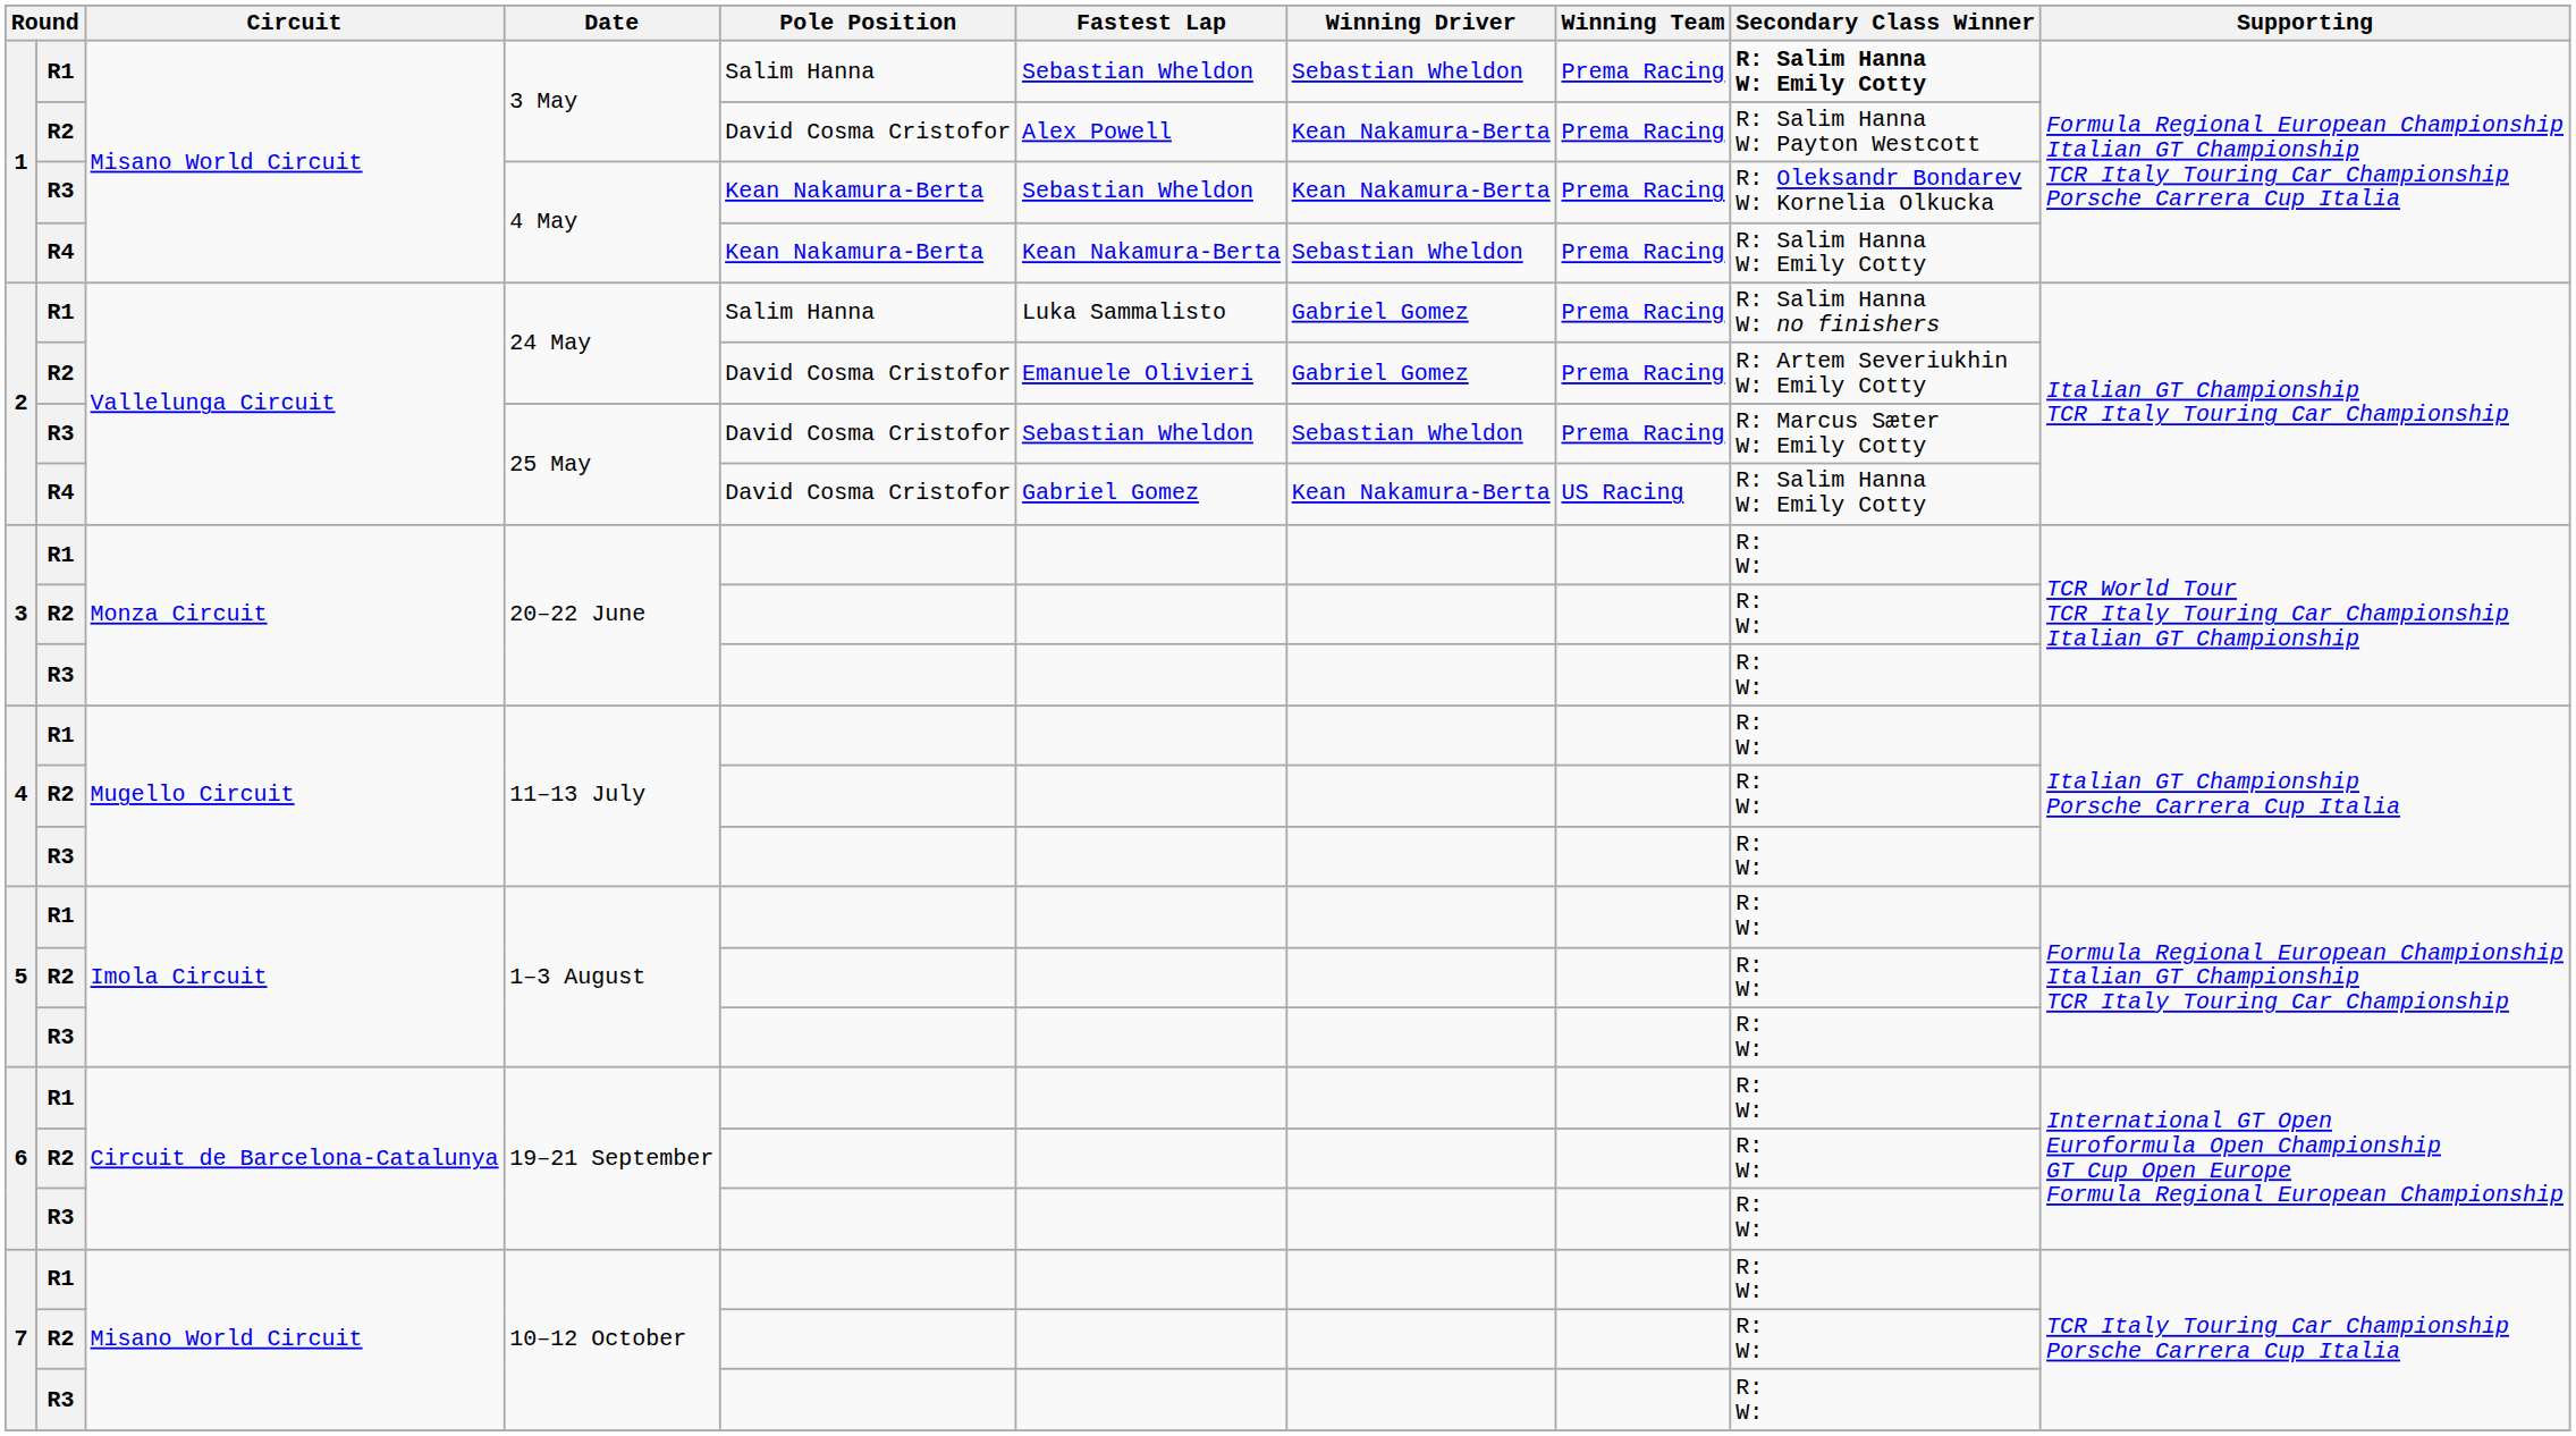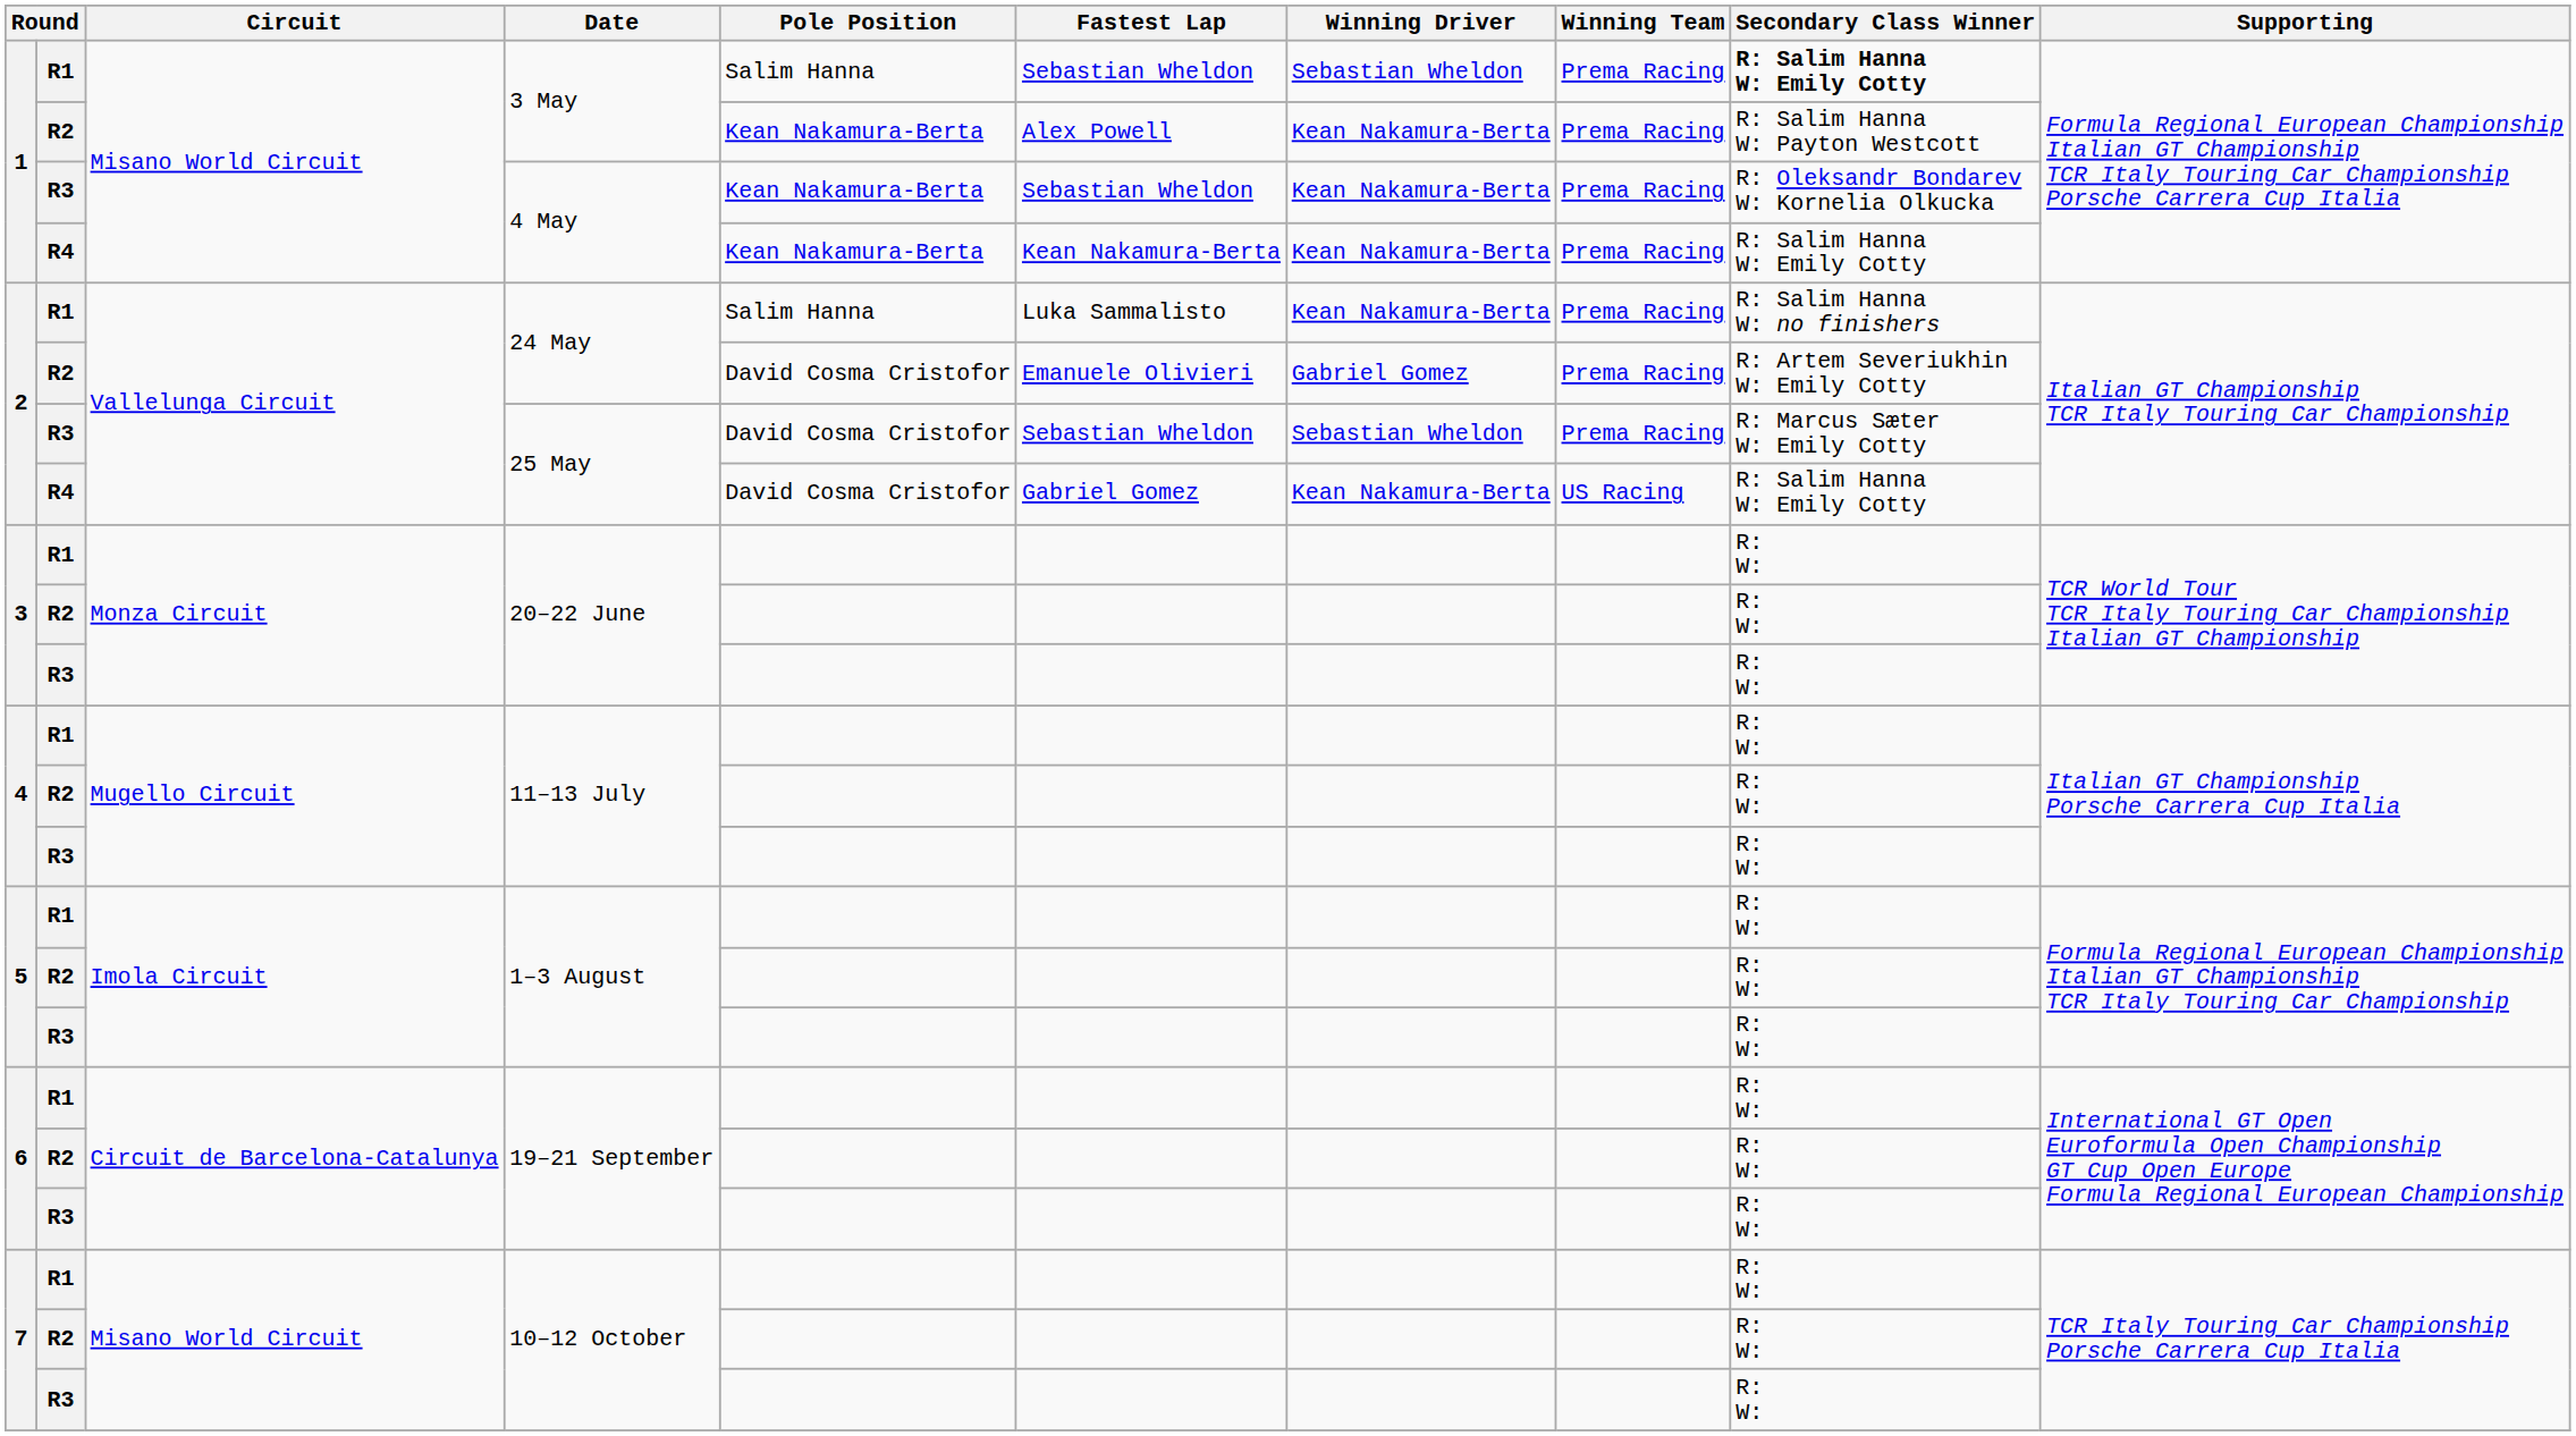 <table class="wikitable" style="font-size: 85%">
 <tr>
 <th colspan=2>Round</th>
 <th>Circuit</th>
 <th>Date</th>
 <th>Pole Position</th>
 <th>Fastest Lap</th>
 <th>Winning Driver</th>
 <th>Winning Team</th>
 <th>Secondary Class Winner</th>
 <th>Supporting</th>
 </tr>
 <tr>
 <th rowspan=4>1</th>
 <th>R1</th>
 <td rowspan=4> <a href='#'>Misano World Circuit</a></td>
 <td rowspan=2>3 May</td>
 <td nowrap> Salim Hanna</td>
 <td nowrap> <a href='#'>Sebastian Wheldon</a></td>
 <td nowrap> <a href='#'>Sebastian Wheldon</a></td>
 <td nowrap> <a href='#'>Prema Racing</a></td>
 <td nowrap><strong>R:  Salim Hanna<br>W:  Emily Cotty</strong></td>
 <td rowspan=4><em><a href='#'>Formula Regional European Championship</a><br><a href='#'>Italian GT Championship</a><br><a href='#'>TCR Italy Touring Car Championship</a><br><a href='#'>Porsche Carrera Cup Italia</a></em></td>
 </tr>
 <tr>
 <th>R2</th>
-<td> David Cosma Cristofor</td>
+<td nowrap> <a href='#'>Kean Nakamura-Berta</a></td>
 <td nowrap> <a href='#'>Alex Powell</a></td>
 <td nowrap> <a href='#'>Kean Nakamura-Berta</a></td>
 <td nowrap> <a href='#'>Prema Racing</a></td>
 <td nowrap>R:  Salim Hanna<br>W:  Payton Westcott</td>
 </tr>
 <tr>
 <th>R3</th>
 <td rowspan=2>4 May</td>
 <td nowrap> <a href='#'>Kean Nakamura-Berta</a></td>
 <td nowrap> <a href='#'>Sebastian Wheldon</a></td>
 <td nowrap> <a href='#'>Kean Nakamura-Berta</a></td>
 <td nowrap> <a href='#'>Prema Racing</a></td>
 <td nowrap>R:  <a href='#'>Oleksandr Bondarev</a><br>W:  Kornelia Olkucka</td>
 </tr>
 <tr>
 <th>R4</th>
 <td nowrap> <a href='#'>Kean Nakamura-Berta</a></td>
 <td nowrap> <a href='#'>Kean Nakamura-Berta</a></td>
-<td> <a href='#'>Sebastian Wheldon</a></td>
+<td nowrap> <a href='#'>Kean Nakamura-Berta</a></td>
 <td nowrap> <a href='#'>Prema Racing</a></td>
 <td nowrap>R:  Salim Hanna<br>W:  Emily Cotty</td>
 </tr>
 <tr>
 <th rowspan=4>2</th>
 <th>R1</th>
 <td rowspan=4> <a href='#'>Vallelunga Circuit</a></td>
 <td rowspan=2>24 May</td>
 <td nowrap> Salim Hanna</td>
 <td> Luka Sammalisto</td>
-<td> <a href='#'>Gabriel Gomez</a></td>
+<td> <a href='#'>Kean Nakamura-Berta</a></td>
 <td> <a href='#'>Prema Racing</a></td>
 <td>R:  Salim Hanna<br>W: <em>no finishers</em></td>
 <td rowspan=4><em><a href='#'>Italian GT Championship</a><br><a href='#'>TCR Italy Touring Car Championship</a></em></td>
 </tr>
 <tr>
 <th>R2</th>
 <td> David Cosma Cristofor</td>
 <td> <a href='#'>Emanuele Olivieri</a></td>
 <td> <a href='#'>Gabriel Gomez</a></td>
 <td> <a href='#'>Prema Racing</a></td>
 <td>R:  Artem Severiukhin<br>W:  Emily Cotty</td>
 </tr>
 <tr>
 <th>R3</th>
 <td rowspan=2>25 May</td>
 <td nowrap> David Cosma Cristofor</td>
 <td> <a href='#'>Sebastian Wheldon</a></td>
 <td> <a href='#'>Sebastian Wheldon</a></td>
 <td> <a href='#'>Prema Racing</a></td>
 <td>R:  Marcus Sæter<br>W:  Emily Cotty</td>
 </tr>
 <tr>
 <th>R4</th>
 <td nowrap> David Cosma Cristofor</td>
 <td> <a href='#'>Gabriel Gomez</a></td>
 <td> <a href='#'>Kean Nakamura-Berta</a></td>
 <td> <a href='#'>US Racing</a></td>
 <td>R:  Salim Hanna<br>W:  Emily Cotty</td>
 </tr>
 <tr>
 <th rowspan=3>3</th>
 <th>R1</th>
 <td rowspan=3> <a href='#'>Monza Circuit</a></td>
 <td rowspan=3>20–22 June</td>
 <td></td>
 <td></td>
 <td></td>
 <td></td>
 <td>R: <br>W:</td>
 <td rowspan=3><em><a href='#'>TCR World Tour</a><br><a href='#'>TCR Italy Touring Car Championship</a><br><a href='#'>Italian GT Championship</a></em></td>
 </tr>
 <tr>
 <th>R2</th>
 <td></td>
 <td></td>
 <td></td>
 <td></td>
 <td>R: <br>W:</td>
 </tr>
 <tr>
 <th>R3</th>
 <td></td>
 <td></td>
 <td></td>
 <td></td>
 <td>R: <br>W:</td>
 </tr>
 <tr>
 <th rowspan=3>4</th>
 <th>R1</th>
 <td rowspan=3> <a href='#'>Mugello Circuit</a></td>
 <td rowspan=3>11–13 July</td>
 <td></td>
 <td></td>
 <td></td>
 <td></td>
 <td>R: <br>W:</td>
 <td rowspan=3><em><a href='#'>Italian GT Championship</a><br><a href='#'>Porsche Carrera Cup Italia</a></em></td>
 </tr>
 <tr>
 <th>R2</th>
 <td></td>
 <td></td>
 <td></td>
 <td></td>
 <td>R: <br>W:</td>
 </tr>
 <tr>
 <th>R3</th>
 <td></td>
 <td></td>
 <td></td>
 <td></td>
 <td>R: <br>W:</td>
 </tr>
 <tr>
 <th rowspan=3>5</th>
 <th>R1</th>
 <td rowspan=3> <a href='#'>Imola Circuit</a></td>
 <td rowspan=3>1–3 August</td>
 <td></td>
 <td></td>
 <td></td>
 <td></td>
 <td>R: <br>W:</td>
 <td rowspan=3><em><a href='#'>Formula Regional European Championship</a><br><a href='#'>Italian GT Championship</a><br><a href='#'>TCR Italy Touring Car Championship</a></em></td>
 </tr>
 <tr>
 <th>R2</th>
 <td></td>
 <td></td>
 <td></td>
 <td></td>
 <td>R: <br>W:</td>
 </tr>
 <tr>
 <th>R3</th>
 <td></td>
 <td></td>
 <td></td>
 <td></td>
 <td>R: <br>W:</td>
 </tr>
 <tr>
 <th rowspan=3>6</th>
 <th>R1</th>
 <td rowspan=3 nowrap> <a href='#'>Circuit de Barcelona-Catalunya</a></td>
 <td rowspan=3 nowrap>19–21 September</td>
 <td></td>
 <td></td>
 <td></td>
 <td></td>
 <td>R: <br>W:</td>
 <td rowspan=3 nowrap><em><a href='#'>International GT Open</a><br><a href='#'>Euroformula Open Championship</a><br><a href='#'>GT Cup Open Europe</a><br><a href='#'>Formula Regional European Championship</a></em></td>
 </tr>
 <tr>
 <th>R2</th>
 <td></td>
 <td></td>
 <td></td>
 <td></td>
 <td>R: <br>W:</td>
 </tr>
 <tr>
 <th>R3</th>
 <td></td>
 <td></td>
 <td></td>
 <td></td>
 <td>R: <br>W:</td>
 </tr>
 <tr>
 <th rowspan=3>7</th>
 <th>R1</th>
 <td rowspan=3> <a href='#'>Misano World Circuit</a></td>
 <td rowspan=3>10–12 October</td>
 <td></td>
 <td></td>
 <td></td>
 <td></td>
 <td>R: <br>W:</td>
 <td rowspan=3><em><a href='#'>TCR Italy Touring Car Championship</a><br><a href='#'>Porsche Carrera Cup Italia</a></em></td>
 </tr>
 <tr>
 <th>R2</th>
 <td></td>
 <td></td>
 <td></td>
 <td></td>
 <td>R: <br>W:</td>
 </tr>
 <tr>
 <th>R3</th>
 <td></td>
 <td></td>
 <td></td>
 <td></td>
 <td>R: <br>W:</td>
 </tr>
 </table>
